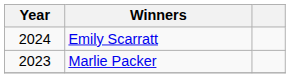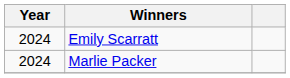 <table class="wikitable">
 <tr>
 <th width=60>Year</th>
 <th width=200>Winners</th>
 <th width=30></th>
 </tr>
 <tr>
 <td align=center>2024</td>
 <td><a href='#'>Emily Scarratt</a></td>
 <td align=center></td>
 </tr>
 <tr>
-<td align=center>2023</td>
+<td align=center>2024</td>
 <td><a href='#'>Marlie Packer</a></td>
 <td align=center></td>
 </tr>
 <tr>
 </tr>
 </table>
